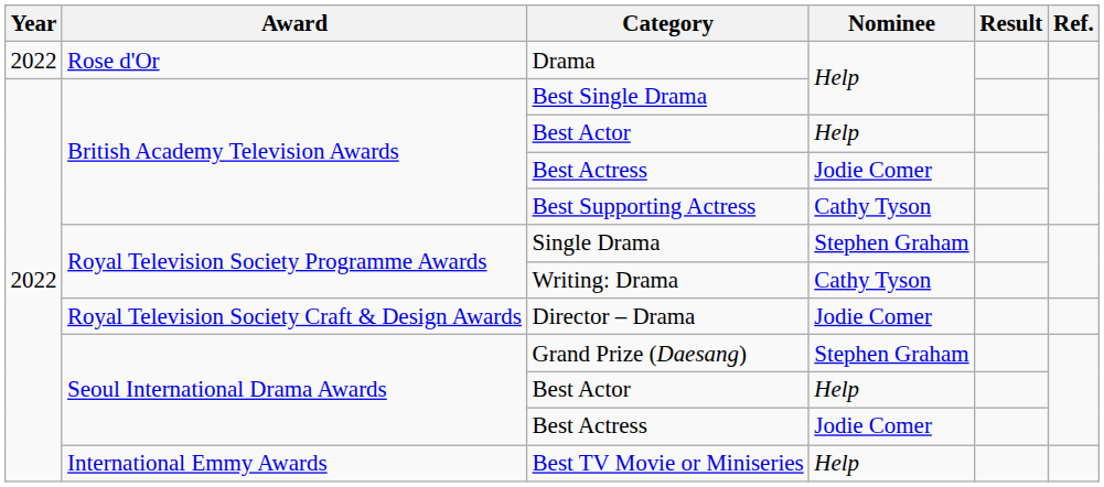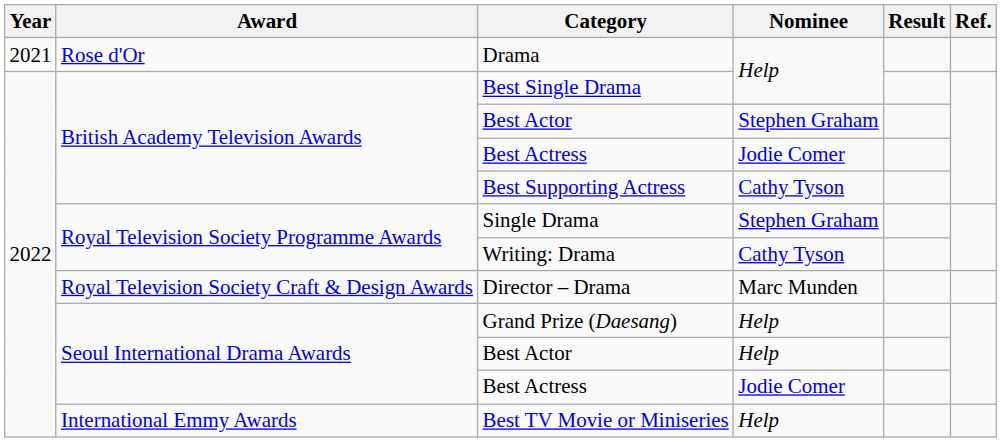 <table class="wikitable">
 <tr>
 <th>Year</th>
 <th>Award</th>
 <th>Category</th>
 <th>Nominee</th>
 <th>Result</th>
 <th>Ref.</th>
 </tr>
 <tr>
-<td>2022</td>
+<td>2021</td>
 <td><a href='#'>Rose d'Or</a></td>
 <td>Drama</td>
 <td rowspan="2"><em>Help</em></td>
 <td></td>
 <td></td>
 </tr>
 <tr>
 <td rowspan="11">2022</td>
 <td rowspan="4"><a href='#'>British Academy Television Awards</a></td>
 <td><a href='#'>Best Single Drama</a></td>
 <td></td>
 <td rowspan="4"></td>
 </tr>
 <tr>
 <td><a href='#'>Best Actor</a></td>
-<td><em>Help</em></td>
+<td><a href='#'>Stephen Graham</a></td>
 <td></td>
 </tr>
 <tr>
 <td><a href='#'>Best Actress</a></td>
 <td><a href='#'>Jodie Comer</a></td>
 <td></td>
 </tr>
 <tr>
 <td><a href='#'>Best Supporting Actress</a></td>
 <td><a href='#'>Cathy Tyson</a></td>
 <td></td>
 </tr>
 <tr>
 <td rowspan="2"><a href='#'>Royal Television Society Programme Awards</a></td>
 <td>Single Drama</td>
 <td><a href='#'>Stephen Graham</a></td>
 <td></td>
 <td rowspan="2"></td>
 </tr>
 <tr>
 <td>Writing: Drama</td>
 <td><a href='#'>Cathy Tyson</a></td>
 <td></td>
 </tr>
 <tr>
 <td><a href='#'>Royal Television Society Craft & Design Awards</a></td>
 <td>Director – Drama</td>
-<td><a href='#'>Jodie Comer</a></td>
+<td>Marc Munden</td>
 <td></td>
 <td></td>
 </tr>
 <tr>
 <td rowspan="3"><a href='#'>Seoul International Drama Awards</a></td>
 <td>Grand Prize (<em>Daesang</em>)</td>
-<td><a href='#'>Stephen Graham</a></td>
+<td><em>Help</em></td>
 <td></td>
 <td rowspan="3"></td>
 </tr>
 <tr>
 <td>Best Actor</td>
 <td><em>Help</em></td>
 <td></td>
 </tr>
 <tr>
 <td>Best Actress</td>
 <td><a href='#'>Jodie Comer</a></td>
 <td></td>
 </tr>
 <tr>
 <td><a href='#'>International Emmy Awards</a></td>
 <td><a href='#'>Best TV Movie or Miniseries</a></td>
 <td><em>Help</em></td>
 <td></td>
 <td></td>
 </tr>
 </table>
